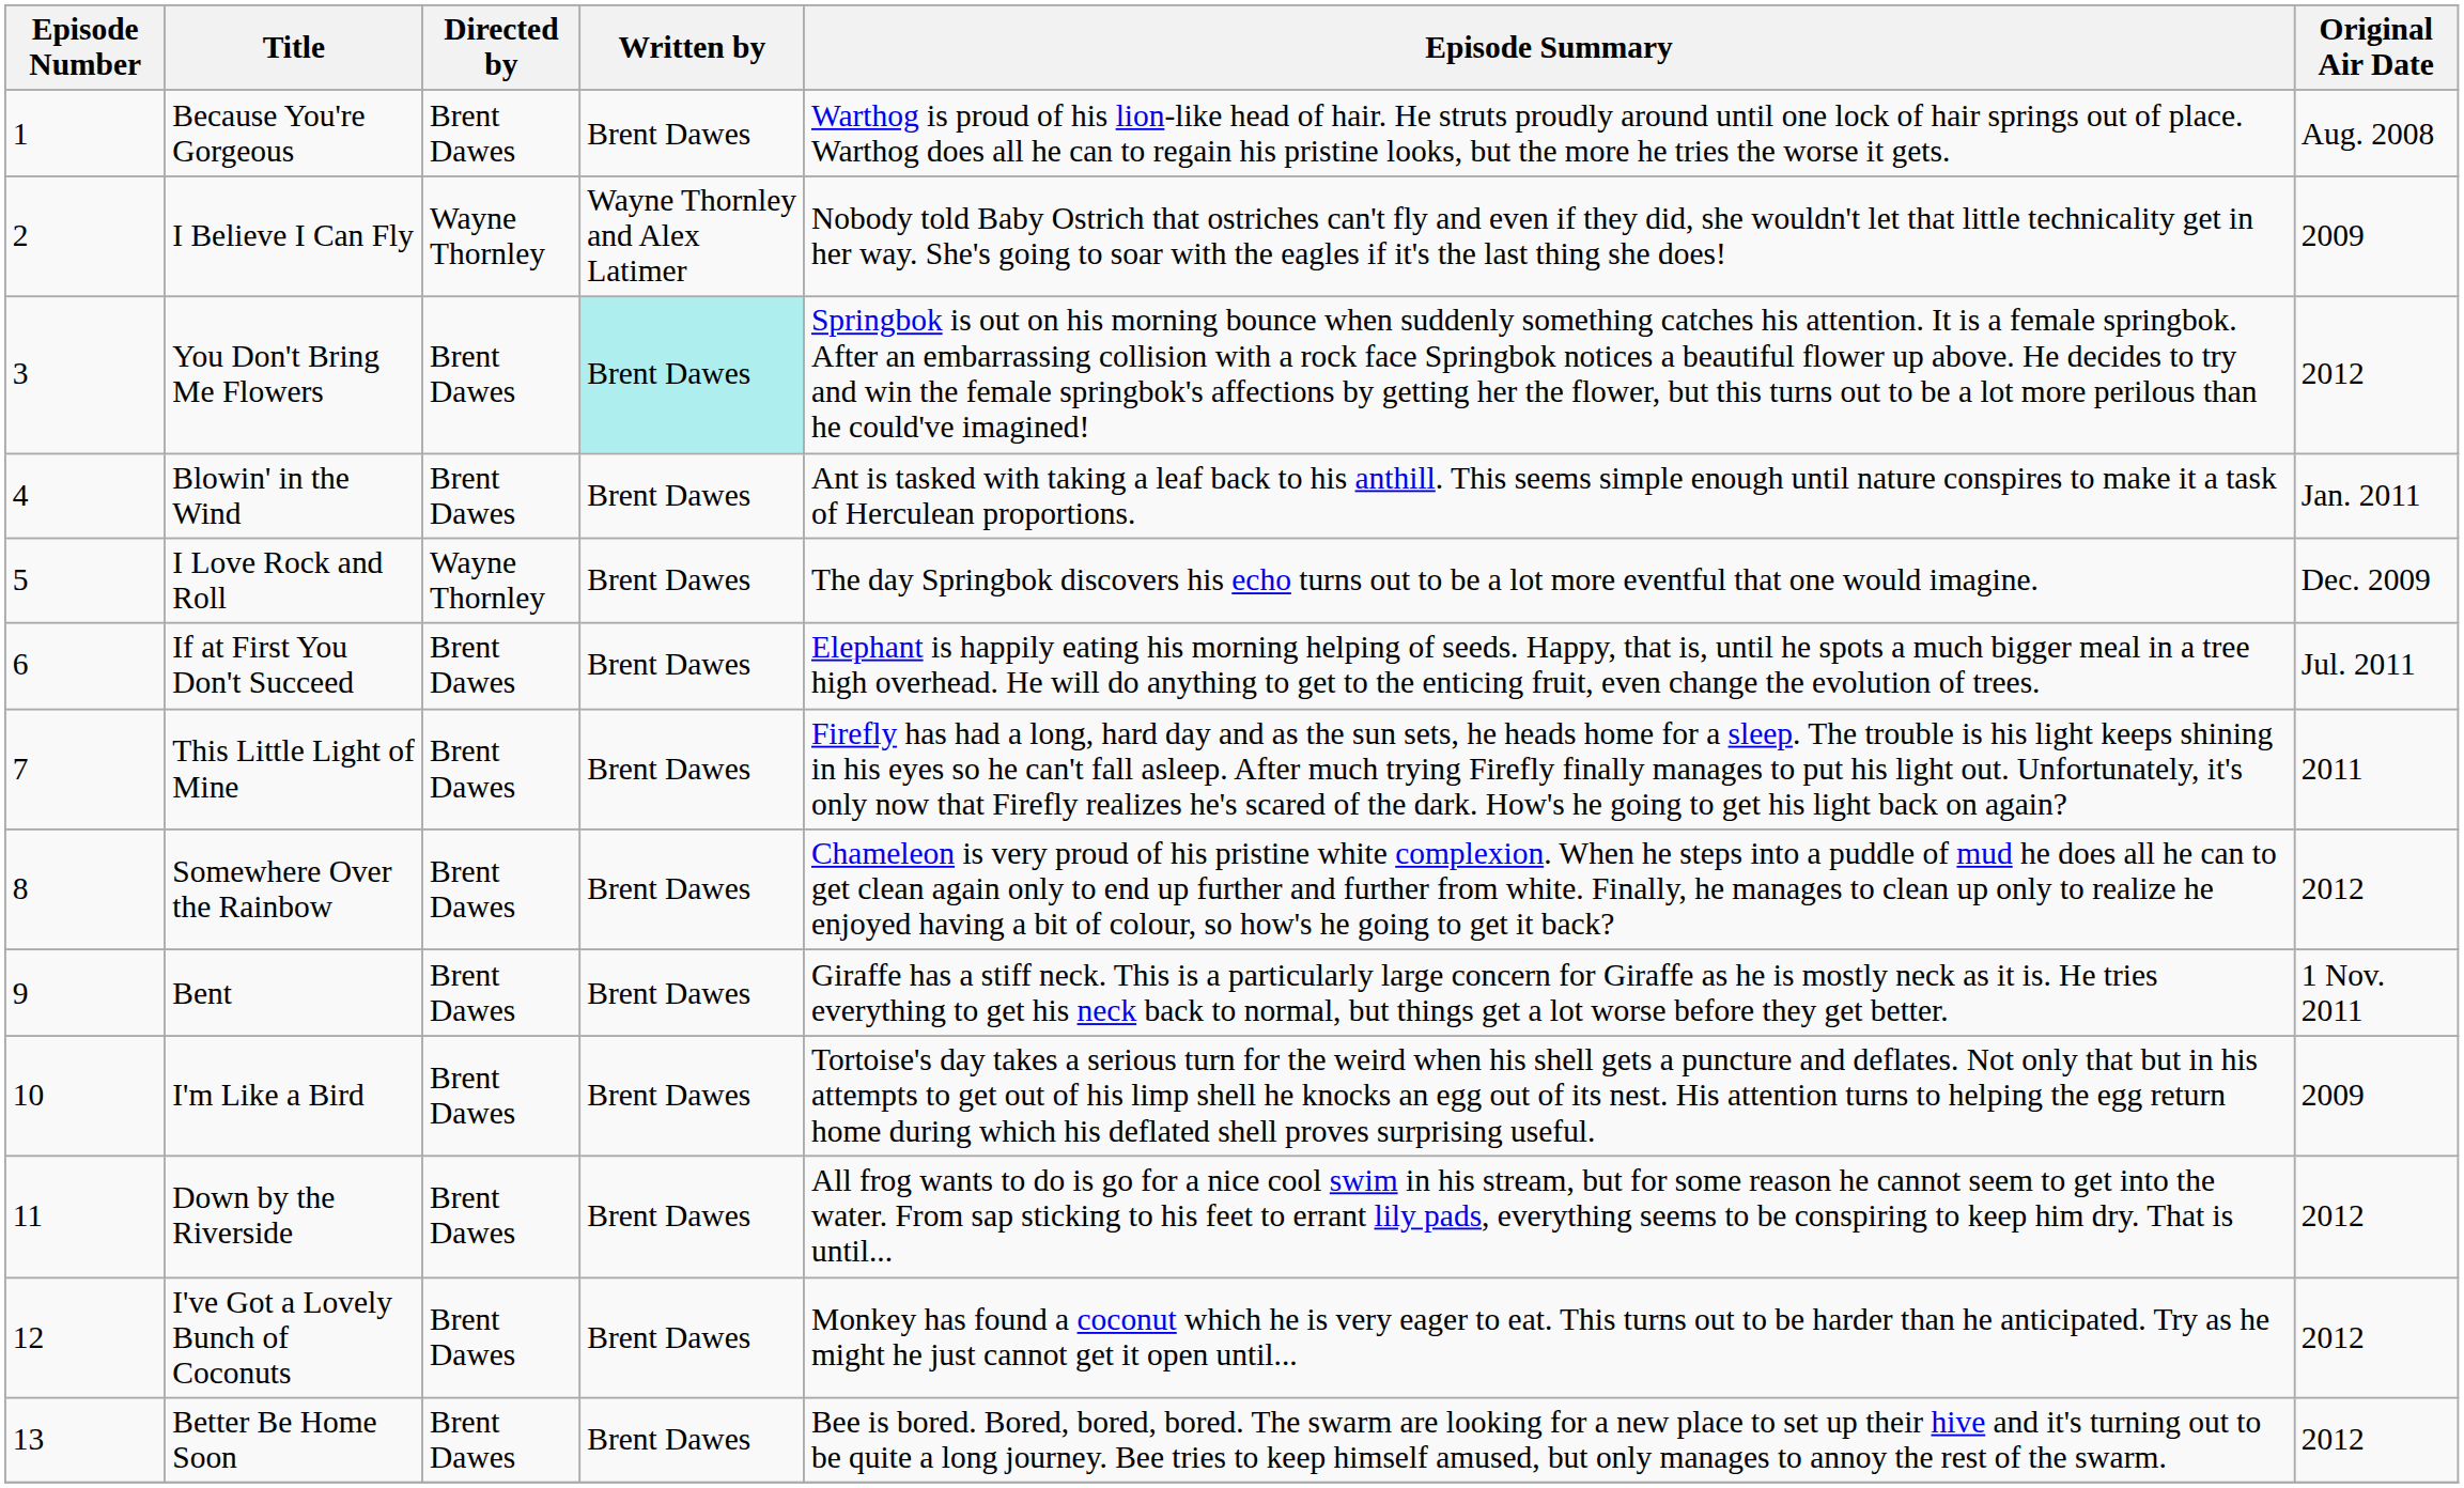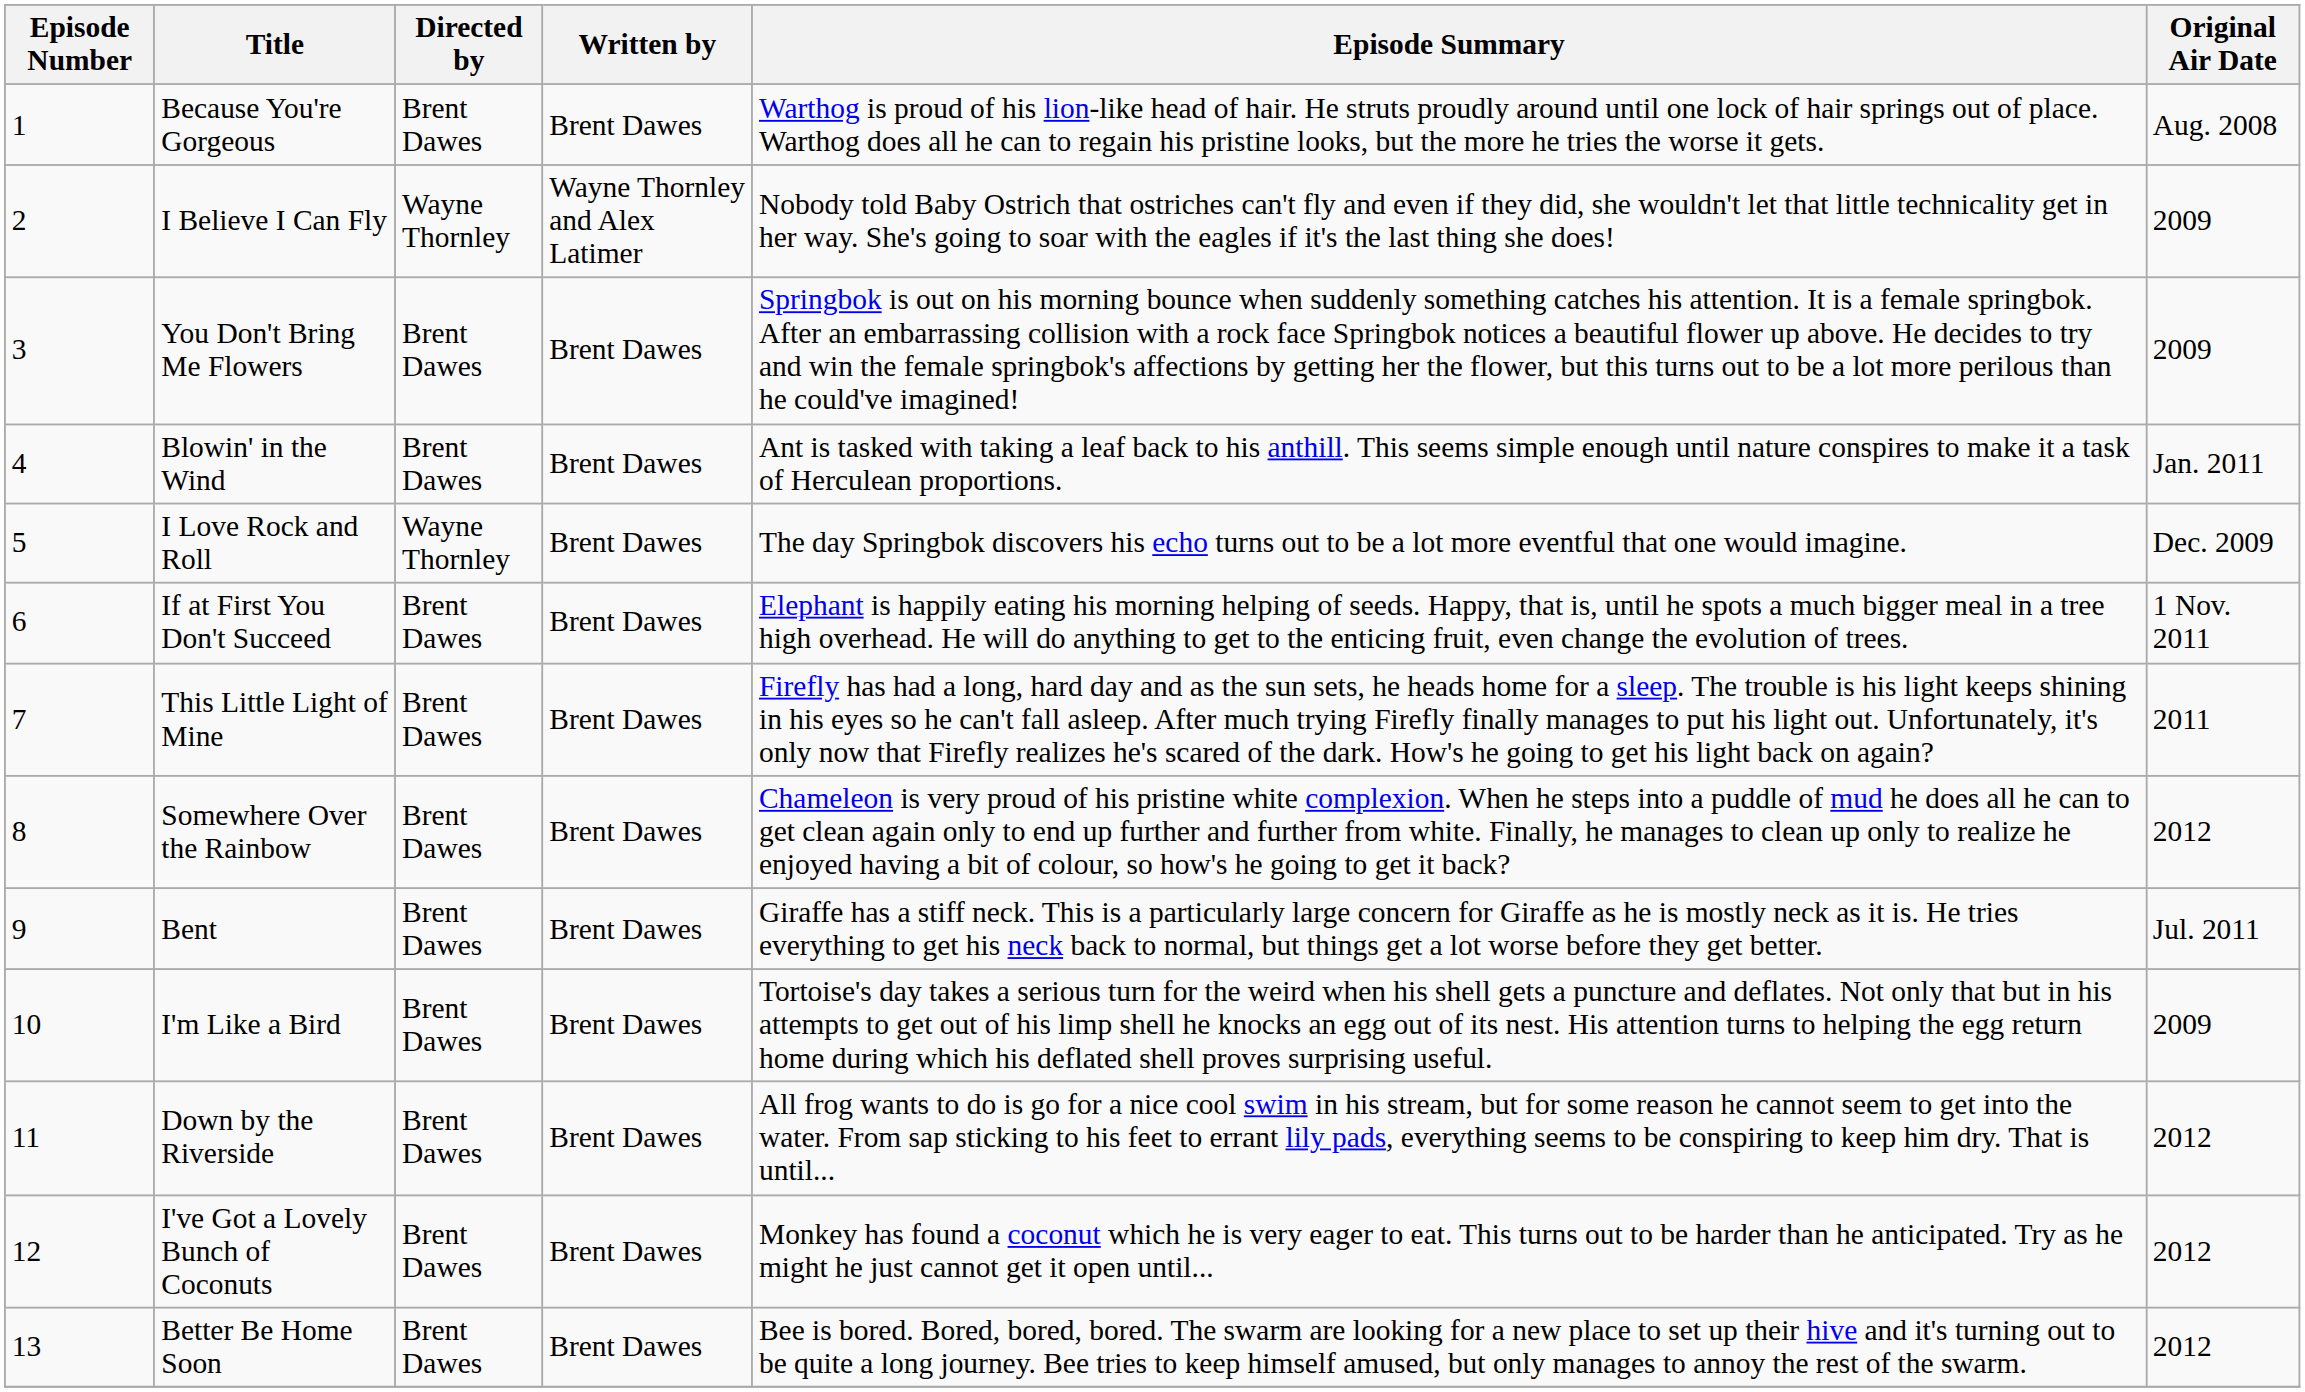 <table class="wikitable">
 <tr>
 <th>Episode Number</th>
 <th>Title</th>
 <th>Directed by</th>
 <th>Written by</th>
 <th>Episode Summary</th>
 <th>Original Air Date</th>
 </tr>
 <tr>
 <td>1</td>
 <td>Because You're Gorgeous</td>
 <td>Brent Dawes</td>
 <td>Brent Dawes</td>
 <td><a href='#'>Warthog</a> is proud of his <a href='#'>lion</a>-like head of hair. He struts proudly around until one lock of hair springs out of place. Warthog does all he can to regain his pristine looks, but the more he tries the worse it gets.</td>
 <td>Aug. 2008</td>
 </tr>
 <tr>
 <td>2</td>
 <td>I Believe I Can Fly</td>
 <td>Wayne Thornley</td>
 <td>Wayne Thornley and Alex Latimer</td>
 <td>Nobody told Baby Ostrich that ostriches can't fly and even if they did, she wouldn't let that little technicality get in her way. She's going to soar with the eagles if it's the last thing she does!</td>
 <td>2009</td>
 </tr>
 <tr>
 <td>3</td>
 <td>You Don't Bring Me Flowers</td>
 <td>Brent Dawes</td>
-<td style="background: paleturquoise;">Brent Dawes</td>
+<td>Brent Dawes</td>
 <td><a href='#'>Springbok</a> is out on his morning bounce when suddenly something catches his attention. It is a female springbok. After an embarrassing collision with a rock face Springbok notices a beautiful flower up above. He decides to try and win the female springbok's affections by getting her the flower, but this turns out to be a lot more perilous than he could've imagined!</td>
-<td>2012</td>
+<td>2009</td>
 </tr>
 <tr>
 <td>4</td>
 <td>Blowin' in the Wind</td>
 <td>Brent Dawes</td>
 <td>Brent Dawes</td>
 <td>Ant is tasked with taking a leaf back to his <a href='#'>anthill</a>. This seems simple enough until nature conspires to make it a task of Herculean proportions.</td>
 <td>Jan. 2011</td>
 </tr>
 <tr>
 <td>5</td>
 <td>I Love Rock and Roll</td>
 <td>Wayne Thornley</td>
 <td>Brent Dawes</td>
 <td>The day Springbok discovers his <a href='#'>echo</a> turns out to be a lot more eventful that one would imagine.</td>
 <td>Dec. 2009</td>
 </tr>
 <tr>
 <td>6</td>
 <td>If at First You Don't Succeed</td>
 <td>Brent Dawes</td>
 <td>Brent Dawes</td>
 <td><a href='#'>Elephant</a> is happily eating his morning helping of seeds. Happy, that is, until he spots a much bigger meal in a tree high overhead. He will do anything to get to the enticing fruit, even change the evolution of trees.</td>
-<td>Jul. 2011</td>
+<td>1 Nov. 2011</td>
 </tr>
 <tr>
 <td>7</td>
 <td>This Little Light of Mine</td>
 <td>Brent Dawes</td>
 <td>Brent Dawes</td>
 <td><a href='#'>Firefly</a> has had a long, hard day and as the sun sets, he heads home for a <a href='#'>sleep</a>. The trouble is his light keeps shining in his eyes so he can't fall asleep. After much trying Firefly finally manages to put his light out. Unfortunately, it's only now that Firefly realizes he's scared of the dark. How's he going to get his light back on again?</td>
 <td>2011</td>
 </tr>
 <tr>
 <td>8</td>
 <td>Somewhere Over the Rainbow</td>
 <td>Brent Dawes</td>
 <td>Brent Dawes</td>
 <td><a href='#'>Chameleon</a> is very proud of his pristine white <a href='#'>complexion</a>. When he steps into a puddle of <a href='#'>mud</a> he does all he can to get clean again only to end up further and further from white. Finally, he manages to clean up only to realize he enjoyed having a bit of colour, so how's he going to get it back?</td>
 <td>2012</td>
 </tr>
 <tr>
 <td>9</td>
 <td>Bent</td>
 <td>Brent Dawes</td>
 <td>Brent Dawes</td>
 <td>Giraffe has a stiff neck. This is a particularly large concern for Giraffe as he is mostly neck as it is. He tries everything to get his <a href='#'>neck</a> back to normal, but things get a lot worse before they get better.</td>
-<td>1 Nov. 2011</td>
+<td>Jul. 2011</td>
 </tr>
 <tr>
 <td>10</td>
 <td>I'm Like a Bird</td>
 <td>Brent Dawes</td>
 <td>Brent Dawes</td>
 <td>Tortoise's day takes a serious turn for the weird when his shell gets a puncture and deflates. Not only that but in his attempts to get out of his limp shell he knocks an egg out of its nest. His attention turns to helping the egg return home during which his deflated shell proves surprising useful.</td>
 <td>2009</td>
 </tr>
 <tr>
 <td>11</td>
 <td>Down by the Riverside</td>
 <td>Brent Dawes</td>
 <td>Brent Dawes</td>
 <td>All frog wants to do is go for a nice cool <a href='#'>swim</a> in his stream, but for some reason he cannot seem to get into the water. From sap sticking to his feet to errant <a href='#'>lily pads</a>, everything seems to be conspiring to keep him dry. That is until...</td>
 <td>2012</td>
 </tr>
 <tr>
 <td>12</td>
 <td>I've Got a Lovely Bunch of Coconuts</td>
 <td>Brent Dawes</td>
 <td>Brent Dawes</td>
 <td>Monkey has found a <a href='#'>coconut</a> which he is very eager to eat. This turns out to be harder than he anticipated. Try as he might he just cannot get it open until...</td>
 <td>2012</td>
 </tr>
 <tr>
 <td>13</td>
 <td>Better Be Home Soon</td>
 <td>Brent Dawes</td>
 <td>Brent Dawes</td>
 <td>Bee is bored. Bored, bored, bored. The swarm are looking for a new place to set up their <a href='#'>hive</a> and it's turning out to be quite a long journey. Bee tries to keep himself amused, but only manages to annoy the rest of the swarm.</td>
 <td>2012</td>
 </tr>
 <tr>
 </tr>
 </table>
